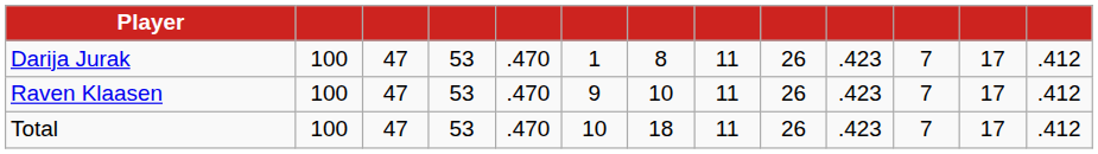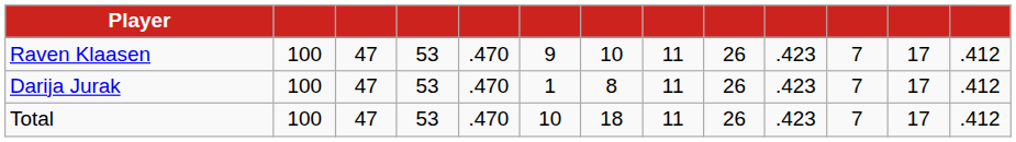 <table class="wikitable" style="text-align:center">
 <tr>
 <th style="background:#CD231F; color:white" width="200px">Player</th>
 <th style="background:#CD231F; color:white" width="40px"></th>
 <th style="background:#CD231F; color:white" width="40px"></th>
 <th style="background:#CD231F; color:white" width="40px"></th>
 <th style="background:#CD231F; color:white" width="40px"></th>
 <th style="background:#CD231F; color:white" width="40px"></th>
 <th style="background:#CD231F; color:white" width="40px"></th>
 <th style="background:#CD231F; color:white" width="40px"></th>
 <th style="background:#CD231F; color:white" width="40px"></th>
 <th style="background:#CD231F; color:white" width="40px"></th>
 <th style="background:#CD231F; color:white" width="40px"></th>
 <th style="background:#CD231F; color:white" width="40px"></th>
 <th style="background:#CD231F; color:white" width="40px"></th>
 </tr>
 <tr>
-<td style="text-align:left"><a href='#'>Darija Jurak</a></td>
+<td style="text-align:left"><a href='#'>Raven Klaasen</a></td>
 <td>100</td>
 <td>47</td>
 <td>53</td>
 <td>.470</td>
-<td>1</td>
-<td>8</td>
+<td>9</td>
+<td>10</td>
 <td>11</td>
 <td>26</td>
 <td>.423</td>
 <td>7</td>
 <td>17</td>
 <td>.412</td>
 </tr>
 <tr>
-<td style="text-align:left"><a href='#'>Raven Klaasen</a></td>
+<td style="text-align:left"><a href='#'>Darija Jurak</a></td>
 <td>100</td>
 <td>47</td>
 <td>53</td>
 <td>.470</td>
-<td>9</td>
-<td>10</td>
+<td>1</td>
+<td>8</td>
 <td>11</td>
 <td>26</td>
 <td>.423</td>
 <td>7</td>
 <td>17</td>
 <td>.412</td>
 </tr>
 <tr>
 <td style="text-align:left">Total</td>
 <td>100</td>
 <td>47</td>
 <td>53</td>
 <td>.470</td>
 <td>10</td>
 <td>18</td>
 <td>11</td>
 <td>26</td>
 <td>.423</td>
 <td>7</td>
 <td>17</td>
 <td>.412</td>
 </tr>
 </table>
